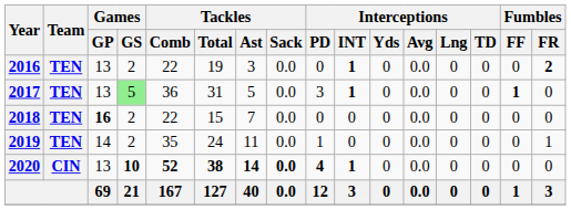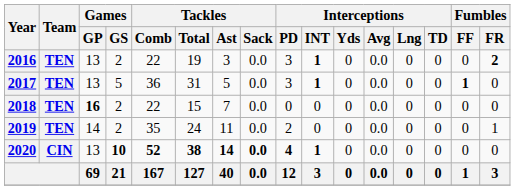 <table class="wikitable" style="text-align:center">
 <tr>
 <th rowspan="2">Year</th>
 <th rowspan="2">Team</th>
 <th colspan="2">Games</th>
 <th colspan="4">Tackles</th>
 <th colspan="6">Interceptions</th>
 <th colspan="2">Fumbles</th>
 </tr>
 <tr>
 <th>GP</th>
 <th>GS</th>
 <th>Comb</th>
 <th>Total</th>
 <th>Ast</th>
 <th>Sack</th>
 <th>PD</th>
 <th>INT</th>
 <th>Yds</th>
 <th>Avg</th>
 <th>Lng</th>
 <th>TD</th>
 <th>FF</th>
 <th>FR</th>
 </tr>
 <tr>
 <th><a href='#'>2016</a></th>
 <th><a href='#'>TEN</a></th>
 <td>13</td>
 <td>2</td>
 <td>22</td>
 <td>19</td>
 <td>3</td>
 <td>0.0</td>
-<td>0</td>
+<td>3</td>
 <td><strong>1</strong></td>
 <td>0</td>
 <td>0.0</td>
 <td>0</td>
 <td>0</td>
 <td>0</td>
 <td><strong>2</strong></td>
 </tr>
 <tr>
 <th><a href='#'>2017</a></th>
 <th><a href='#'>TEN</a></th>
 <td>13</td>
-<td style="background: lightgreen;">5</td>
+<td>5</td>
 <td>36</td>
 <td>31</td>
 <td>5</td>
 <td>0.0</td>
 <td>3</td>
 <td><strong>1</strong></td>
 <td>0</td>
 <td>0.0</td>
 <td>0</td>
 <td>0</td>
 <td><strong>1</strong></td>
 <td>0</td>
 </tr>
 <tr>
 <th><a href='#'>2018</a></th>
 <th><a href='#'>TEN</a></th>
 <td><strong>16</strong></td>
 <td>2</td>
 <td>22</td>
 <td>15</td>
 <td>7</td>
 <td>0.0</td>
 <td>0</td>
 <td>0</td>
 <td>0</td>
 <td>0.0</td>
 <td>0</td>
 <td>0</td>
 <td>0</td>
 <td>0</td>
 </tr>
 <tr>
 <th><a href='#'>2019</a></th>
 <th><a href='#'>TEN</a></th>
 <td>14</td>
 <td>2</td>
 <td>35</td>
 <td>24</td>
 <td>11</td>
 <td>0.0</td>
-<td>1</td>
+<td>2</td>
 <td>0</td>
 <td>0</td>
 <td>0.0</td>
 <td>0</td>
 <td>0</td>
 <td>0</td>
 <td>1</td>
 </tr>
 <tr>
 <th><a href='#'>2020</a></th>
 <th><a href='#'>CIN</a></th>
 <td>13</td>
 <td><strong>10</strong></td>
 <td><strong>52</strong></td>
 <td><strong>38</strong></td>
 <td><strong>14</strong></td>
 <td><strong>0.0</strong></td>
 <td><strong>4</strong></td>
 <td><strong>1</strong></td>
 <td>0</td>
 <td>0.0</td>
 <td>0</td>
 <td>0</td>
 <td>0</td>
 <td>0</td>
 </tr>
 <tr>
 <th colspan="2"></th>
 <th>69</th>
 <th>21</th>
 <th>167</th>
 <th>127</th>
 <th>40</th>
 <th>0.0</th>
 <th>12</th>
 <th>3</th>
 <th>0</th>
 <th>0.0</th>
 <th>0</th>
 <th>0</th>
 <th>1</th>
 <th>3</th>
 </tr>
 <tr>
 </tr>
 </table>
